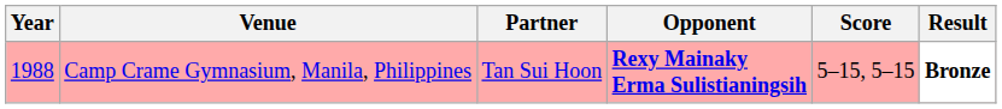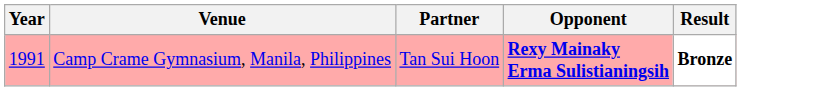 <table class="sortable wikitable" style="font-size: 90%;">
 <tr>
 <th>Year</th>
 <th>Venue</th>
 <th>Partner</th>
 <th>Opponent</th>
-<th>Score</th>
 <th>Result</th>
 </tr>
 <tr style="background:#FFAAAA">
-<td align="center"><a href='#'>1988</a></td>
+<td align="center"><a href='#'>1991</a></td>
 <td align="left"><a href='#'>Camp Crame Gymnasium</a>, <a href='#'>Manila</a>, <a href='#'>Philippines</a></td>
 <td align="left"> <a href='#'>Tan Sui Hoon</a></td>
 <td align="left"><strong> <a href='#'>Rexy Mainaky</a><br>  <a href='#'>Erma Sulistianingsih</a></strong></td>
-<td align="left">5–15, 5–15</td>
 <td style="text-align:left; background:white"> <strong>Bronze</strong></td>
 </tr>
 </table>
